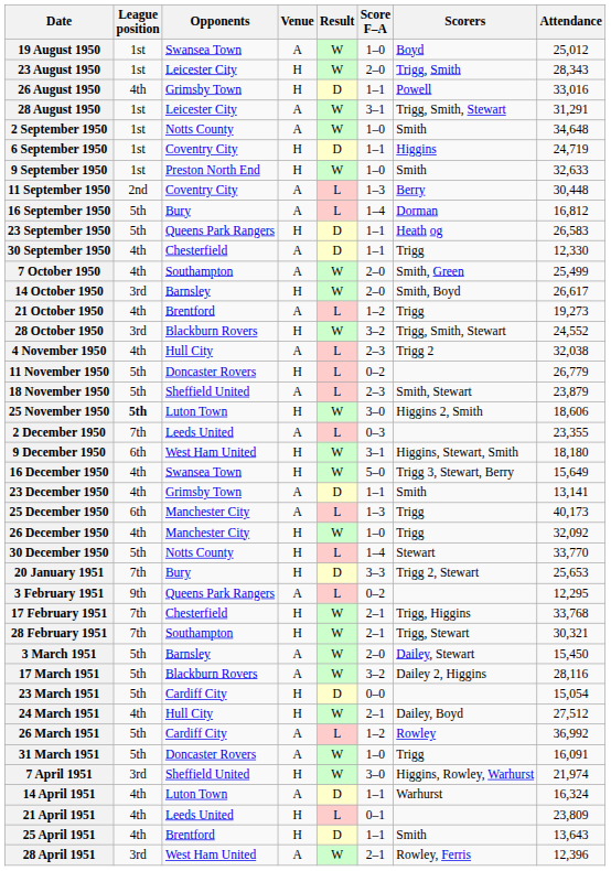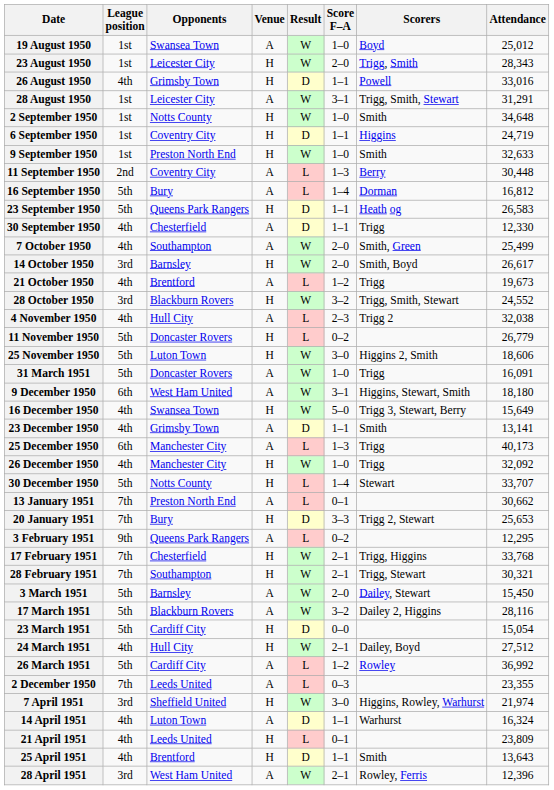 <table class="wikitable plainrowheaders" style="text-align:center">
 <tr>
 <th scope="col">Date</th>
 <th scope="col">League<br>position</th>
 <th scope="col">Opponents</th>
 <th scope="col">Venue</th>
 <th scope="col">Result</th>
 <th scope="col">Score<br>F–A</th>
 <th scope="col">Scorers</th>
 <th scope="col">Attendance</th>
 </tr>
 <tr>
 <th scope="row">19 August 1950</th>
 <td>1st</td>
 <td align="left"><a href='#'>Swansea Town</a></td>
 <td>A</td>
 <td style=background:#cfc>W</td>
 <td>1–0</td>
 <td align="left"><a href='#'>Boyd</a></td>
 <td>25,012</td>
 </tr>
 <tr>
 <th scope="row">23 August 1950</th>
 <td>1st</td>
 <td align="left"><a href='#'>Leicester City</a></td>
 <td>H</td>
 <td style=background:#cfc>W</td>
 <td>2–0</td>
 <td align="left"><a href='#'>Trigg</a>, <a href='#'>Smith</a></td>
 <td>28,343</td>
 </tr>
 <tr>
 <th scope="row">26 August 1950</th>
 <td>4th</td>
 <td align="left"><a href='#'>Grimsby Town</a></td>
 <td>H</td>
 <td style=background:#ffc>D</td>
 <td>1–1</td>
 <td align="left"><a href='#'>Powell</a></td>
 <td>33,016</td>
 </tr>
 <tr>
 <th scope="row">28 August 1950</th>
 <td>1st</td>
 <td align="left"><a href='#'>Leicester City</a></td>
 <td>A</td>
 <td style=background:#cfc>W</td>
 <td>3–1</td>
 <td align="left">Trigg, Smith, <a href='#'>Stewart</a></td>
 <td>31,291</td>
 </tr>
 <tr>
 <th scope="row">2 September 1950</th>
 <td>1st</td>
 <td align="left"><a href='#'>Notts County</a></td>
-<td>A</td>
+<td>H</td>
 <td style=background:#cfc>W</td>
 <td>1–0</td>
 <td align="left">Smith</td>
 <td>34,648</td>
 </tr>
 <tr>
 <th scope="row">6 September 1950</th>
 <td>1st</td>
 <td align="left"><a href='#'>Coventry City</a></td>
 <td>H</td>
 <td style=background:#ffc>D</td>
 <td>1–1</td>
 <td align="left"><a href='#'>Higgins</a></td>
 <td>24,719</td>
 </tr>
 <tr>
 <th scope="row">9 September 1950</th>
 <td>1st</td>
 <td align="left"><a href='#'>Preston North End</a></td>
 <td>H</td>
 <td style=background:#cfc>W</td>
 <td>1–0</td>
 <td align="left">Smith</td>
 <td>32,633</td>
 </tr>
 <tr>
 <th scope="row">11 September 1950</th>
 <td>2nd</td>
 <td align="left"><a href='#'>Coventry City</a></td>
 <td>A</td>
 <td style=background:#fcc>L</td>
 <td>1–3</td>
 <td align="left"><a href='#'>Berry</a></td>
 <td>30,448</td>
 </tr>
 <tr>
 <th scope="row">16 September 1950</th>
 <td>5th</td>
 <td align="left"><a href='#'>Bury</a></td>
 <td>A</td>
 <td style=background:#fcc>L</td>
 <td>1–4</td>
 <td align="left"><a href='#'>Dorman</a></td>
 <td>16,812</td>
 </tr>
 <tr>
 <th scope="row">23 September 1950</th>
 <td>5th</td>
 <td align="left"><a href='#'>Queens Park Rangers</a></td>
 <td>H</td>
 <td style=background:#ffc>D</td>
 <td>1–1</td>
 <td align="left"><a href='#'>Heath</a> <a href='#'>og</a></td>
 <td>26,583</td>
 </tr>
 <tr>
 <th scope="row">30 September 1950</th>
 <td>4th</td>
 <td align="left"><a href='#'>Chesterfield</a></td>
 <td>A</td>
 <td style=background:#ffc>D</td>
 <td>1–1</td>
 <td align="left">Trigg</td>
 <td>12,330</td>
 </tr>
 <tr>
 <th scope="row">7 October 1950</th>
 <td>4th</td>
 <td align="left"><a href='#'>Southampton</a></td>
 <td>A</td>
 <td style=background:#cfc>W</td>
 <td>2–0</td>
 <td align="left">Smith, <a href='#'>Green</a></td>
 <td>25,499</td>
 </tr>
 <tr>
 <th scope="row">14 October 1950</th>
 <td>3rd</td>
 <td align="left"><a href='#'>Barnsley</a></td>
 <td>H</td>
 <td style=background:#cfc>W</td>
 <td>2–0</td>
 <td align="left">Smith, Boyd</td>
 <td>26,617</td>
 </tr>
 <tr>
 <th scope="row">21 October 1950</th>
 <td>4th</td>
 <td align="left"><a href='#'>Brentford</a></td>
 <td>A</td>
 <td style=background:#fcc>L</td>
 <td>1–2</td>
 <td align="left">Trigg</td>
-<td>19,273</td>
+<td>19,673</td>
 </tr>
 <tr>
 <th scope="row">28 October 1950</th>
 <td>3rd</td>
 <td align="left"><a href='#'>Blackburn Rovers</a></td>
 <td>H</td>
 <td style=background:#cfc>W</td>
 <td>3–2</td>
 <td align="left">Trigg, Smith, Stewart</td>
 <td>24,552</td>
 </tr>
 <tr>
 <th scope="row">4 November 1950</th>
 <td>4th</td>
 <td align="left"><a href='#'>Hull City</a></td>
 <td>A</td>
 <td style=background:#fcc>L</td>
 <td>2–3</td>
 <td align="left">Trigg 2</td>
 <td>32,038</td>
 </tr>
 <tr>
 <th scope="row">11 November 1950</th>
 <td>5th</td>
 <td align="left"><a href='#'>Doncaster Rovers</a></td>
 <td>H</td>
 <td style=background:#fcc>L</td>
 <td>0–2</td>
 <td></td>
 <td>26,779</td>
 </tr>
 <tr>
-<th scope="row">18 November 1950</th>
+<th scope="row">25 November 1950</th>
 <td>5th</td>
-<td align="left"><a href='#'>Sheffield United</a></td>
-<td>A</td>
-<td style=background:#fcc>L</td>
-<td>2–3</td>
-<td align="left">Smith, Stewart</td>
-<td>23,879</td>
-</tr>
-<tr>
-<th scope="row">25 November 1950</th>
-<td><strong>5th</strong></td>
 <td align="left"><a href='#'>Luton Town</a></td>
 <td>H</td>
 <td style=background:#cfc>W</td>
 <td>3–0</td>
 <td align="left">Higgins 2, Smith</td>
 <td>18,606</td>
 </tr>
 <tr>
-<th scope="row">2 December 1950</th>
-<td>7th</td>
-<td align="left"><a href='#'>Leeds United</a></td>
+<th scope="row">31 March 1951</th>
+<td>5th</td>
+<td align="left"><a href='#'>Doncaster Rovers</a></td>
 <td>A</td>
-<td style=background:#fcc>L</td>
-<td>0–3</td>
-<td></td>
-<td>23,355</td>
+<td style=background:#cfc>W</td>
+<td>1–0</td>
+<td align="left">Trigg</td>
+<td>16,091</td>
 </tr>
 <tr>
 <th scope="row">9 December 1950</th>
 <td>6th</td>
 <td align="left"><a href='#'>West Ham United</a></td>
-<td>H</td>
+<td>A</td>
 <td style=background:#cfc>W</td>
 <td>3–1</td>
 <td align="left">Higgins, Stewart, Smith</td>
 <td>18,180</td>
 </tr>
 <tr>
 <th scope="row">16 December 1950</th>
 <td>4th</td>
 <td align="left"><a href='#'>Swansea Town</a></td>
 <td>H</td>
 <td style=background:#cfc>W</td>
 <td>5–0</td>
 <td align="left">Trigg 3, Stewart, Berry</td>
 <td>15,649</td>
 </tr>
 <tr>
 <th scope="row">23 December 1950</th>
 <td>4th</td>
 <td align="left"><a href='#'>Grimsby Town</a></td>
 <td>A</td>
 <td style=background:#ffc>D</td>
 <td>1–1</td>
 <td align="left">Smith</td>
 <td>13,141</td>
 </tr>
 <tr>
 <th scope="row">25 December 1950</th>
 <td>6th</td>
 <td align="left"><a href='#'>Manchester City</a></td>
 <td>A</td>
 <td style=background:#fcc>L</td>
 <td>1–3</td>
 <td align="left">Trigg</td>
 <td>40,173</td>
 </tr>
 <tr>
 <th scope="row">26 December 1950</th>
 <td>4th</td>
 <td align="left"><a href='#'>Manchester City</a></td>
 <td>H</td>
 <td style=background:#cfc>W</td>
 <td>1–0</td>
 <td align="left">Trigg</td>
 <td>32,092</td>
 </tr>
 <tr>
 <th scope="row">30 December 1950</th>
 <td>5th</td>
 <td align="left"><a href='#'>Notts County</a></td>
 <td>H</td>
 <td style=background:#fcc>L</td>
 <td>1–4</td>
 <td align="left">Stewart</td>
-<td>33,770</td>
+<td>33,707</td>
+</tr>
+<tr>
+<th scope="row">13 January 1951</th>
+<td>7th</td>
+<td align="left"><a href='#'>Preston North End</a></td>
+<td>A</td>
+<td style=background:#fcc>L</td>
+<td>0–1</td>
+<td></td>
+<td>30,662</td>
 </tr>
 <tr>
 <th scope="row">20 January 1951</th>
 <td>7th</td>
 <td align="left"><a href='#'>Bury</a></td>
 <td>H</td>
 <td style=background:#ffc>D</td>
 <td>3–3</td>
 <td align="left">Trigg 2, Stewart</td>
 <td>25,653</td>
 </tr>
 <tr>
 <th scope="row">3 February 1951</th>
 <td>9th</td>
 <td align="left"><a href='#'>Queens Park Rangers</a></td>
 <td>A</td>
 <td style=background:#fcc>L</td>
 <td>0–2</td>
 <td></td>
 <td>12,295</td>
 </tr>
 <tr>
 <th scope="row">17 February 1951</th>
 <td>7th</td>
 <td align="left"><a href='#'>Chesterfield</a></td>
 <td>H</td>
 <td style=background:#cfc>W</td>
 <td>2–1</td>
 <td align="left">Trigg, Higgins</td>
 <td>33,768</td>
 </tr>
 <tr>
 <th scope="row">28 February 1951</th>
 <td>7th</td>
 <td align="left"><a href='#'>Southampton</a></td>
 <td>H</td>
 <td style=background:#cfc>W</td>
 <td>2–1</td>
 <td align="left">Trigg, Stewart</td>
 <td>30,321</td>
 </tr>
 <tr>
 <th scope="row">3 March 1951</th>
 <td>5th</td>
 <td align="left"><a href='#'>Barnsley</a></td>
 <td>A</td>
 <td style=background:#cfc>W</td>
 <td>2–0</td>
 <td align="left"><a href='#'>Dailey</a>, Stewart</td>
 <td>15,450</td>
 </tr>
 <tr>
 <th scope="row">17 March 1951</th>
 <td>5th</td>
 <td align="left"><a href='#'>Blackburn Rovers</a></td>
 <td>A</td>
 <td style=background:#cfc>W</td>
 <td>3–2</td>
 <td align="left">Dailey 2, Higgins</td>
 <td>28,116</td>
 </tr>
 <tr>
 <th scope="row">23 March 1951</th>
 <td>5th</td>
 <td align="left"><a href='#'>Cardiff City</a></td>
 <td>H</td>
 <td style=background:#ffc>D</td>
 <td>0–0</td>
 <td></td>
 <td>15,054</td>
 </tr>
 <tr>
 <th scope="row">24 March 1951</th>
 <td>4th</td>
 <td align="left"><a href='#'>Hull City</a></td>
 <td>H</td>
 <td style=background:#cfc>W</td>
 <td>2–1</td>
 <td align="left">Dailey, Boyd</td>
 <td>27,512</td>
 </tr>
 <tr>
 <th scope="row">26 March 1951</th>
 <td>5th</td>
 <td align="left"><a href='#'>Cardiff City</a></td>
 <td>A</td>
 <td style=background:#fcc>L</td>
 <td>1–2</td>
 <td align="left"><a href='#'>Rowley</a></td>
 <td>36,992</td>
 </tr>
 <tr>
-<th scope="row">31 March 1951</th>
-<td>5th</td>
-<td align="left"><a href='#'>Doncaster Rovers</a></td>
+<th scope="row">2 December 1950</th>
+<td>7th</td>
+<td align="left"><a href='#'>Leeds United</a></td>
 <td>A</td>
-<td style=background:#cfc>W</td>
-<td>1–0</td>
-<td align="left">Trigg</td>
-<td>16,091</td>
+<td style=background:#fcc>L</td>
+<td>0–3</td>
+<td></td>
+<td>23,355</td>
 </tr>
 <tr>
 <th scope="row">7 April 1951</th>
 <td>3rd</td>
 <td align="left"><a href='#'>Sheffield United</a></td>
 <td>H</td>
 <td style=background:#cfc>W</td>
 <td>3–0</td>
 <td align="left">Higgins, Rowley, <a href='#'>Warhurst</a></td>
 <td>21,974</td>
 </tr>
 <tr>
 <th scope="row">14 April 1951</th>
 <td>4th</td>
 <td align="left"><a href='#'>Luton Town</a></td>
 <td>A</td>
 <td style=background:#ffc>D</td>
 <td>1–1</td>
 <td align="left">Warhurst</td>
 <td>16,324</td>
 </tr>
 <tr>
 <th scope="row">21 April 1951</th>
 <td>4th</td>
 <td align="left"><a href='#'>Leeds United</a></td>
 <td>H</td>
 <td style=background:#fcc>L</td>
 <td>0–1</td>
 <td></td>
 <td>23,809</td>
 </tr>
 <tr>
 <th scope="row">25 April 1951</th>
 <td>4th</td>
 <td align="left"><a href='#'>Brentford</a></td>
 <td>H</td>
 <td style=background:#ffc>D</td>
 <td>1–1</td>
 <td align="left">Smith</td>
 <td>13,643</td>
 </tr>
 <tr>
 <th scope="row">28 April 1951</th>
 <td>3rd</td>
 <td align="left"><a href='#'>West Ham United</a></td>
 <td>A</td>
 <td style=background:#cfc>W</td>
 <td>2–1</td>
 <td align="left">Rowley, <a href='#'>Ferris</a></td>
 <td>12,396</td>
 </tr>
 </table>
